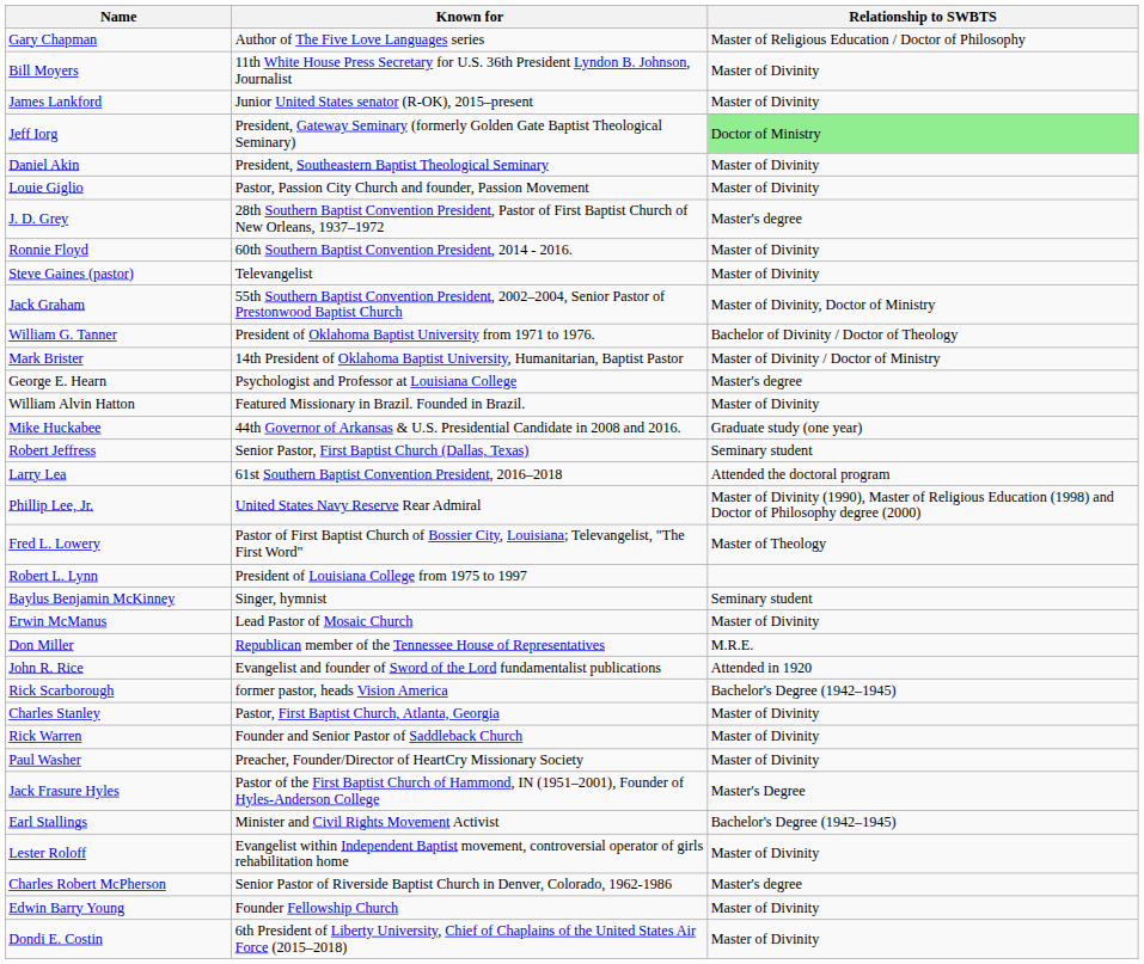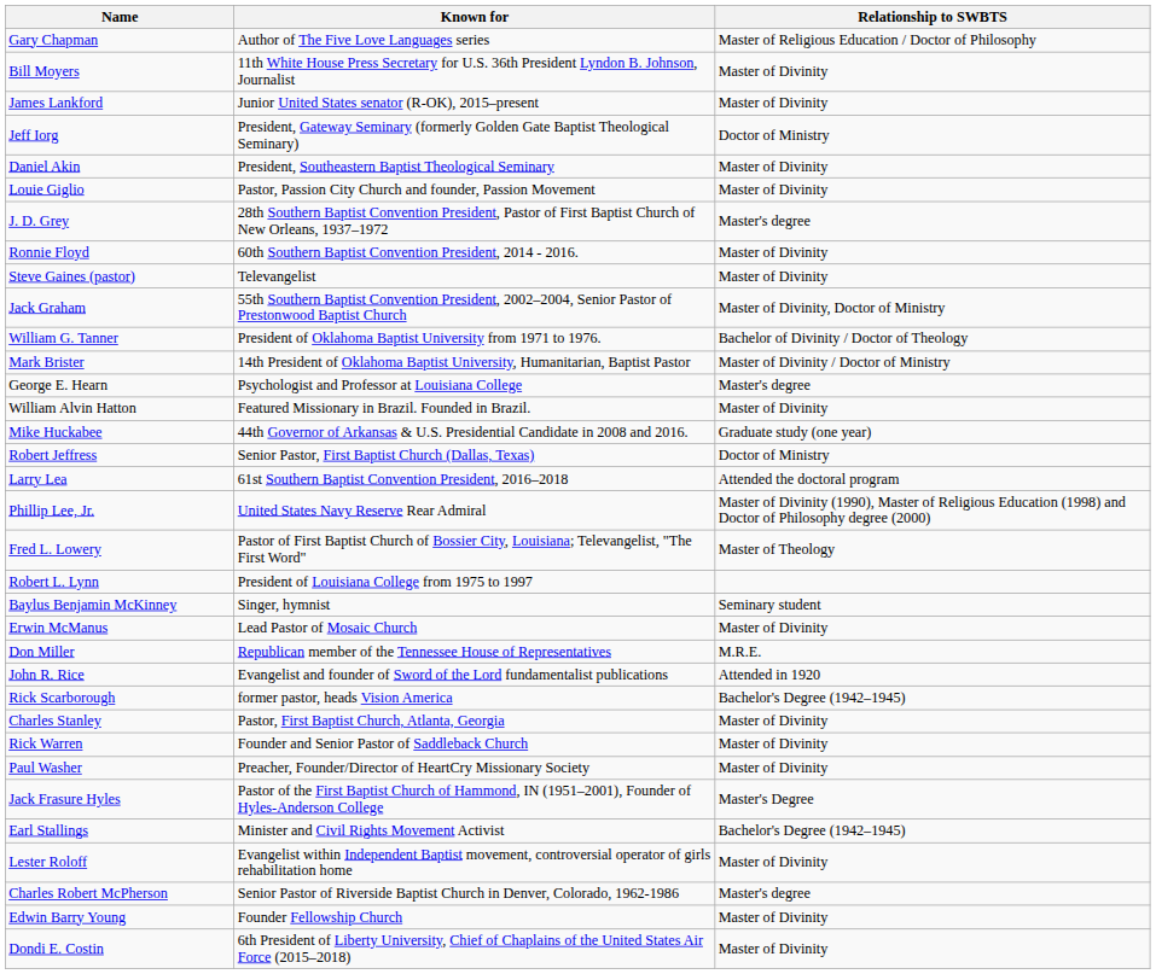 <table class="wikitable">
 <tr>
 <th bgcolor="#e5e5e5" width="20%">Name</th>
 <th bgcolor="#e5e5e5" width="42%">Known for</th>
 <th bgcolor="#e5e5e5" width="38%">Relationship to SWBTS</th>
 </tr>
 <tr>
 <td><a href='#'>Gary Chapman</a></td>
 <td>Author of <a href='#'>The Five Love Languages</a> series</td>
 <td>Master of Religious Education / Doctor of Philosophy</td>
 </tr>
 <tr>
 <td><a href='#'>Bill Moyers</a></td>
 <td>11th <a href='#'>White House Press Secretary</a> for U.S. 36th President <a href='#'>Lyndon B. Johnson</a>, Journalist</td>
 <td>Master of Divinity</td>
 </tr>
 <tr>
 <td><a href='#'>James Lankford</a></td>
 <td>Junior <a href='#'>United States senator</a> (R-OK), 2015–present</td>
 <td>Master of Divinity</td>
 </tr>
 <tr>
 <td><a href='#'>Jeff Iorg</a></td>
 <td>President, <a href='#'>Gateway Seminary</a> (formerly Golden Gate Baptist Theological Seminary)</td>
-<td style="background: lightgreen;">Doctor of Ministry</td>
+<td>Doctor of Ministry</td>
 </tr>
 <tr>
 <td><a href='#'>Daniel Akin</a></td>
 <td>President, <a href='#'>Southeastern Baptist Theological Seminary</a></td>
 <td>Master of Divinity</td>
 </tr>
 <tr>
 <td><a href='#'>Louie Giglio</a></td>
 <td>Pastor, Passion City Church and founder, Passion Movement</td>
 <td>Master of Divinity</td>
 </tr>
 <tr>
 <td><a href='#'>J. D. Grey</a></td>
 <td>28th <a href='#'>Southern Baptist Convention President</a>, Pastor of First Baptist Church of New Orleans, 1937–1972</td>
 <td>Master's degree</td>
 </tr>
 <tr>
 <td><a href='#'>Ronnie Floyd</a></td>
 <td>60th <a href='#'>Southern Baptist Convention President</a>, 2014 - 2016.</td>
 <td>Master of Divinity</td>
 </tr>
 <tr>
 <td><a href='#'>Steve Gaines (pastor)</a></td>
 <td>Televangelist</td>
 <td>Master of Divinity</td>
 </tr>
 <tr>
 <td><a href='#'>Jack Graham</a></td>
 <td>55th <a href='#'>Southern Baptist Convention President</a>, 2002–2004, Senior Pastor of <a href='#'>Prestonwood Baptist Church</a></td>
 <td>Master of Divinity, Doctor of Ministry</td>
 </tr>
 <tr>
 <td><a href='#'>William G. Tanner</a></td>
 <td>President of <a href='#'>Oklahoma Baptist University</a> from 1971 to 1976.</td>
 <td>Bachelor of Divinity / Doctor of Theology</td>
 </tr>
 <tr>
 <td><a href='#'>Mark Brister</a></td>
 <td>14th President of <a href='#'>Oklahoma Baptist University</a>, Humanitarian, Baptist Pastor</td>
 <td>Master of Divinity / Doctor of Ministry</td>
 </tr>
 <tr>
 <td>George E. Hearn</td>
 <td>Psychologist and Professor at <a href='#'>Louisiana College</a></td>
 <td>Master's degree</td>
 </tr>
 <tr>
 <td>William Alvin Hatton</td>
 <td>Featured Missionary in Brazil. Founded  in Brazil.</td>
 <td>Master of Divinity</td>
 </tr>
 <tr>
 <td><a href='#'>Mike Huckabee</a></td>
 <td>44th <a href='#'>Governor of Arkansas</a> & U.S. Presidential Candidate in 2008 and 2016.</td>
 <td>Graduate study (one year)</td>
 </tr>
 <tr>
 <td><a href='#'>Robert Jeffress</a></td>
 <td>Senior Pastor, <a href='#'>First Baptist Church (Dallas, Texas)</a></td>
-<td>Seminary student</td>
+<td>Doctor of Ministry</td>
 </tr>
 <tr>
 <td><a href='#'>Larry Lea</a></td>
 <td>61st <a href='#'>Southern Baptist Convention President</a>, 2016–2018</td>
 <td>Attended the doctoral program</td>
 </tr>
 <tr>
 <td><a href='#'>Phillip Lee, Jr.</a></td>
 <td><a href='#'>United States Navy Reserve</a> Rear Admiral</td>
 <td>Master of Divinity (1990), Master of Religious Education (1998) and Doctor of Philosophy degree (2000)</td>
 </tr>
 <tr>
 <td><a href='#'>Fred L. Lowery</a></td>
 <td>Pastor of First Baptist Church of <a href='#'>Bossier City</a>, <a href='#'>Louisiana</a>; Televangelist, "The First Word"</td>
 <td>Master of Theology</td>
 </tr>
 <tr>
 <td><a href='#'>Robert L. Lynn</a></td>
 <td>President of <a href='#'>Louisiana College</a> from 1975 to 1997</td>
 <td></td>
 </tr>
 <tr>
 <td><a href='#'>Baylus Benjamin McKinney</a></td>
 <td>Singer, hymnist</td>
 <td>Seminary student</td>
 </tr>
 <tr>
 <td><a href='#'>Erwin McManus</a></td>
 <td>Lead Pastor of <a href='#'>Mosaic Church</a></td>
 <td>Master of Divinity</td>
 </tr>
 <tr>
 <td><a href='#'>Don Miller</a></td>
 <td><a href='#'>Republican</a> member of the <a href='#'>Tennessee House of Representatives</a></td>
 <td>M.R.E.</td>
 </tr>
 <tr>
 <td><a href='#'>John R. Rice</a></td>
 <td>Evangelist and founder of <a href='#'>Sword of the Lord</a> fundamentalist publications</td>
 <td>Attended in 1920</td>
 </tr>
 <tr>
 <td><a href='#'>Rick Scarborough</a></td>
 <td>former pastor, heads <a href='#'>Vision America</a></td>
 <td>Bachelor's Degree (1942–1945)</td>
 </tr>
 <tr>
 <td><a href='#'>Charles Stanley</a></td>
 <td>Pastor, <a href='#'>First Baptist Church, Atlanta, Georgia</a></td>
 <td>Master of Divinity</td>
 </tr>
 <tr>
 <td><a href='#'>Rick Warren</a></td>
 <td>Founder and Senior Pastor of <a href='#'>Saddleback Church</a></td>
 <td>Master of Divinity</td>
 </tr>
 <tr>
 <td><a href='#'>Paul Washer</a></td>
 <td>Preacher, Founder/Director of HeartCry Missionary Society</td>
 <td>Master of Divinity</td>
 </tr>
 <tr>
 <td><a href='#'>Jack Frasure Hyles</a></td>
 <td>Pastor of the <a href='#'>First Baptist Church of Hammond</a>, IN (1951–2001), Founder of <a href='#'>Hyles-Anderson College</a></td>
 <td>Master's Degree</td>
 </tr>
 <tr>
 <td><a href='#'>Earl Stallings</a></td>
 <td>Minister and <a href='#'>Civil Rights Movement</a> Activist</td>
 <td>Bachelor's Degree (1942–1945)</td>
 </tr>
 <tr>
 <td><a href='#'>Lester Roloff</a></td>
 <td>Evangelist within <a href='#'>Independent Baptist</a> movement, controversial operator of girls rehabilitation home</td>
 <td>Master of Divinity</td>
 </tr>
 <tr>
 <td><a href='#'>Charles Robert McPherson</a></td>
 <td>Senior Pastor of Riverside Baptist Church in Denver, Colorado, 1962-1986</td>
 <td>Master's degree</td>
 </tr>
 <tr>
 <td><a href='#'>Edwin Barry Young</a></td>
 <td>Founder <a href='#'>Fellowship Church</a></td>
 <td>Master of Divinity</td>
 </tr>
 <tr>
 <td><a href='#'>Dondi E. Costin</a></td>
 <td>6th President of <a href='#'>Liberty University</a>, <a href='#'>Chief of Chaplains of the United States Air Force</a> (2015–2018) </td>
 <td>Master of Divinity</td>
 </tr>
 </table>
